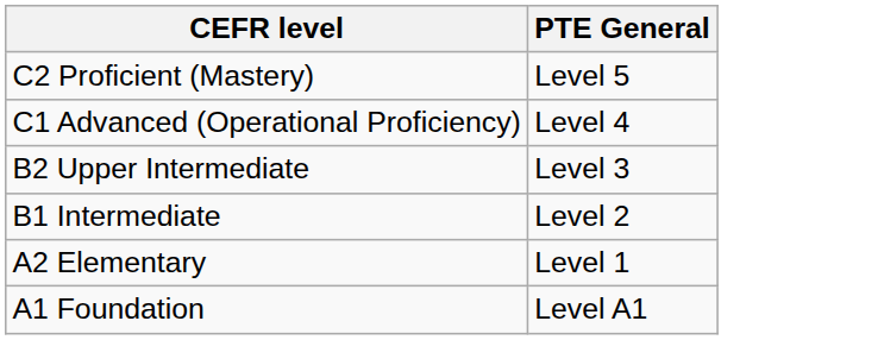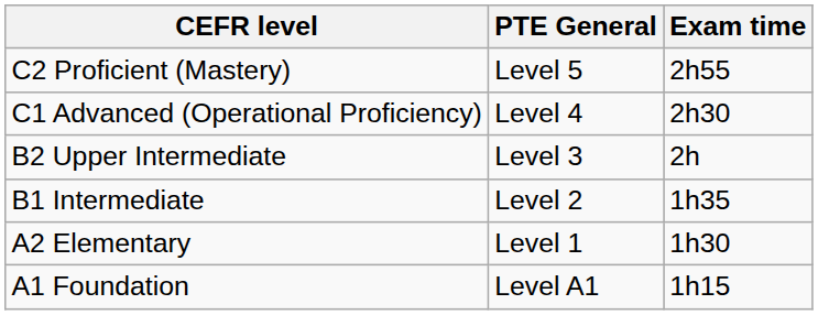 <table class="wikitable">
 <tr>
 <th>CEFR level</th>
 <th>PTE General</th>
+<th>Exam time</th>
 </tr>
 <tr>
 <td>C2    Proficient (Mastery)</td>
 <td>Level 5</td>
+<td>2h55</td>
 </tr>
 <tr>
 <td>C1   Advanced (Operational Proficiency)</td>
 <td>Level 4</td>
+<td>2h30</td>
 </tr>
 <tr>
 <td>B2    Upper Intermediate</td>
 <td>Level 3</td>
+<td>2h</td>
 </tr>
 <tr>
 <td>B1    Intermediate</td>
 <td>Level 2</td>
+<td>1h35</td>
 </tr>
 <tr>
 <td>A2    Elementary</td>
 <td>Level 1</td>
+<td>1h30</td>
 </tr>
 <tr>
 <td>A1    Foundation</td>
 <td>Level A1</td>
+<td>1h15</td>
 </tr>
 </table>
